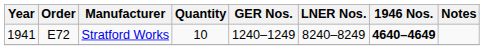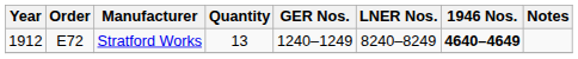 <table class=wikitable style=text-align:center>
 <tr>
 <th>Year</th>
 <th>Order</th>
 <th>Manufacturer</th>
 <th>Quantity</th>
 <th>GER Nos.</th>
 <th>LNER Nos.</th>
 <th>1946 Nos.</th>
 <th>Notes</th>
 </tr>
 <tr>
-<td>1941</td>
+<td>1912</td>
 <td>E72</td>
 <td><a href='#'>Stratford Works</a></td>
-<td>10</td>
+<td>13</td>
 <td>1240–1249</td>
 <td>8240–8249</td>
 <td><strong>4640–4649</strong></td>
 <td></td>
 </tr>
 <tr>
 </tr>
 </table>
